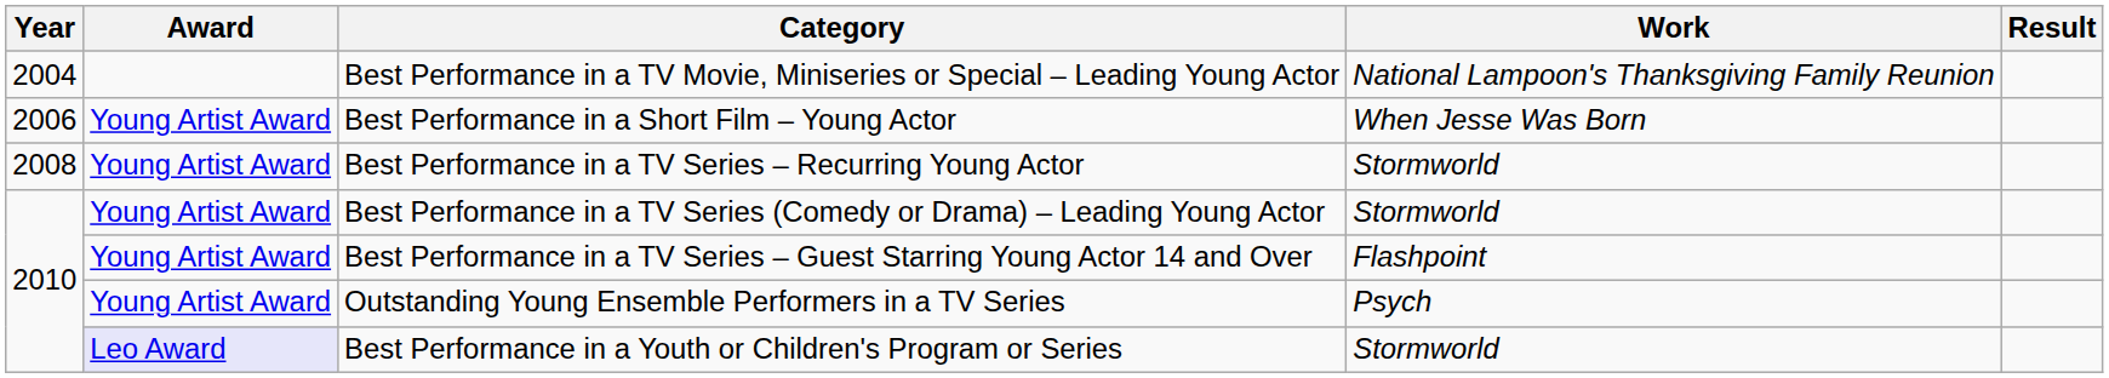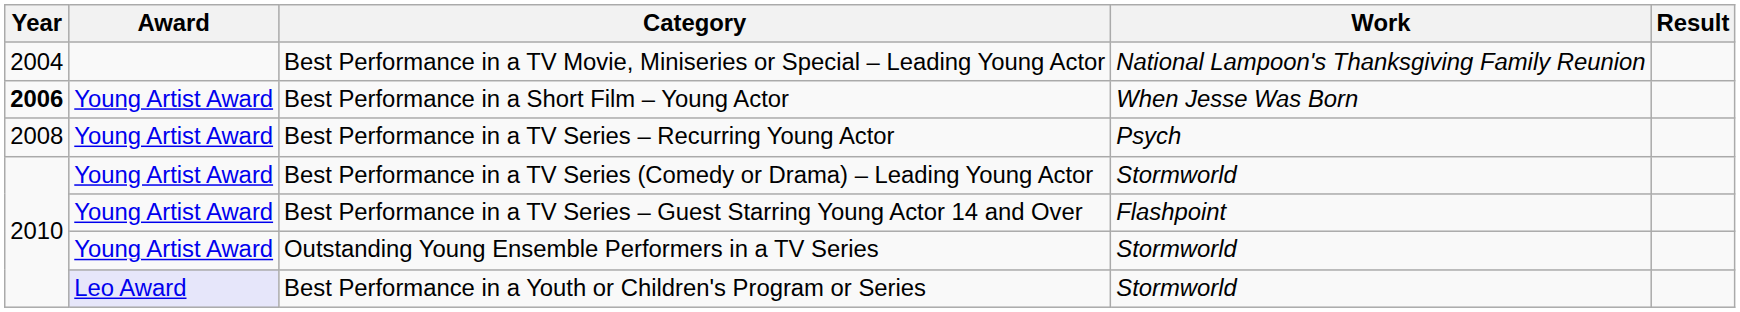 <table class="wikitable sortable">
 <tr>
 <th>Year</th>
 <th>Award</th>
 <th>Category</th>
 <th>Work</th>
 <th>Result</th>
 </tr>
 <tr>
 <td>2004</td>
 <td></td>
 <td>Best Performance in a TV Movie, Miniseries or Special – Leading Young Actor</td>
 <td><em>National Lampoon's Thanksgiving Family Reunion</em></td>
 <td></td>
 </tr>
 <tr>
-<td>2006</td>
+<td><strong>2006</strong></td>
 <td><a href='#'>Young Artist Award</a></td>
 <td>Best Performance in a Short Film – Young Actor</td>
 <td><em>When Jesse Was Born</em></td>
 <td></td>
 </tr>
 <tr>
 <td>2008</td>
 <td><a href='#'>Young Artist Award</a></td>
 <td>Best Performance in a TV Series – Recurring Young Actor</td>
-<td><em>Stormworld</em></td>
+<td><em>Psych</em></td>
 <td></td>
 </tr>
 <tr>
 <td rowspan="4">2010</td>
 <td><a href='#'>Young Artist Award</a></td>
 <td>Best Performance in a TV Series (Comedy or Drama) – Leading Young Actor</td>
 <td><em>Stormworld</em></td>
 <td></td>
 </tr>
 <tr>
 <td><a href='#'>Young Artist Award</a></td>
 <td>Best Performance in a TV Series – Guest Starring Young Actor 14 and Over</td>
 <td><em>Flashpoint</em></td>
 <td></td>
 </tr>
 <tr>
 <td><a href='#'>Young Artist Award</a></td>
 <td>Outstanding Young Ensemble Performers in a TV Series</td>
-<td><em>Psych</em></td>
+<td><em>Stormworld</em></td>
 <td></td>
 </tr>
 <tr>
 <td style="background: lavender;"><a href='#'>Leo Award</a></td>
 <td>Best Performance in a Youth or Children's Program or Series</td>
 <td><em>Stormworld</em></td>
 <td></td>
 </tr>
 </table>
